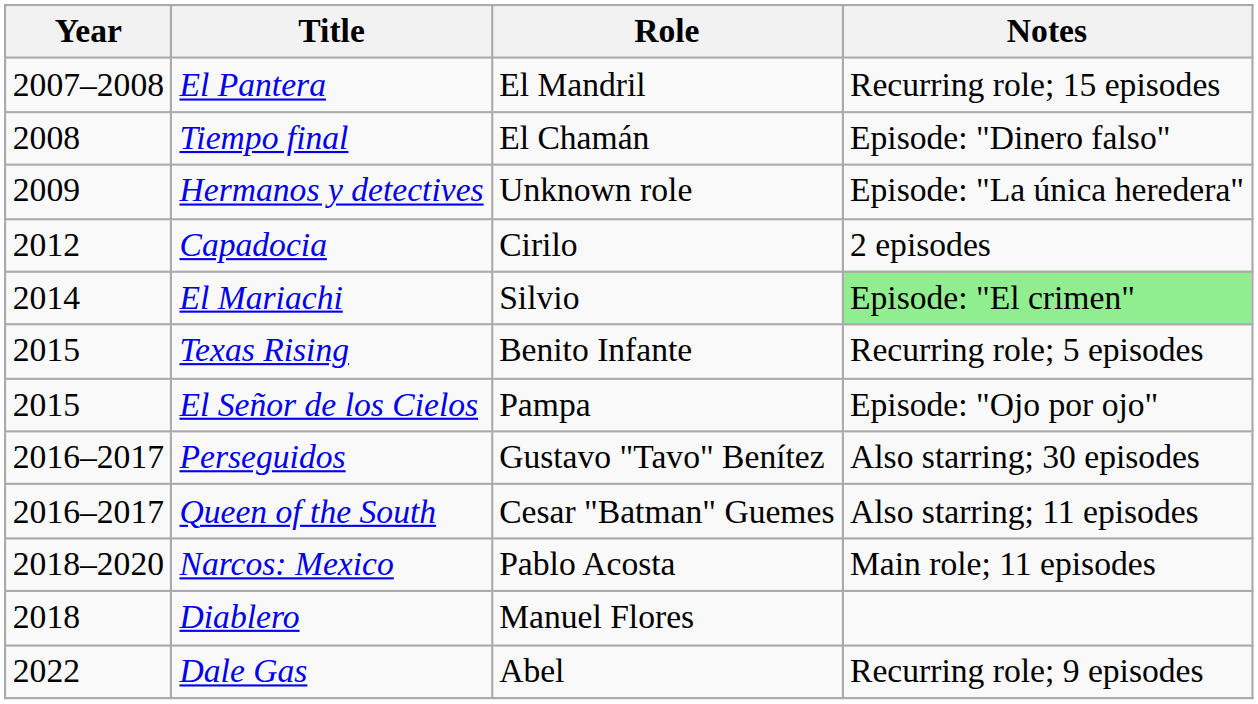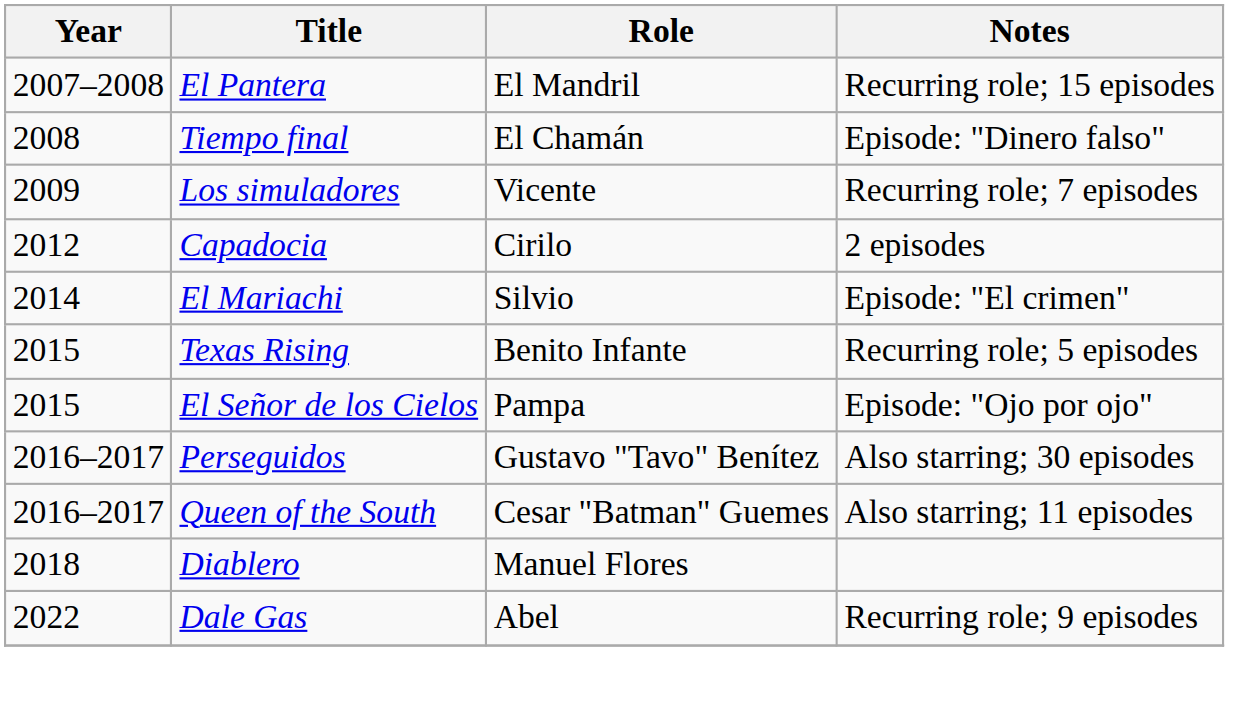 <table class="wikitable sortable">
 <tr>
 <th>Year</th>
 <th>Title</th>
 <th>Role</th>
 <th class="unsortable">Notes</th>
 </tr>
 <tr>
 <td>2007–2008</td>
 <td><em><a href='#'>El Pantera</a></em></td>
 <td>El Mandril</td>
 <td>Recurring role; 15 episodes</td>
 </tr>
 <tr>
 <td>2008</td>
 <td><em><a href='#'>Tiempo final</a></em></td>
 <td>El Chamán</td>
 <td>Episode: "Dinero falso"</td>
 </tr>
 <tr>
 <td>2009</td>
-<td><em><a href='#'>Hermanos y detectives</a></em></td>
-<td>Unknown role</td>
-<td>Episode: "La única heredera"</td>
+<td><em><a href='#'>Los simuladores</a></em></td>
+<td>Vicente</td>
+<td>Recurring role; 7 episodes</td>
 </tr>
 <tr>
 <td>2012</td>
 <td><em><a href='#'>Capadocia</a></em></td>
 <td>Cirilo</td>
 <td>2 episodes</td>
 </tr>
 <tr>
 <td>2014</td>
 <td><em><a href='#'>El Mariachi</a></em></td>
 <td>Silvio</td>
-<td style="background: lightgreen;">Episode: "El crimen"</td>
+<td>Episode: "El crimen"</td>
 </tr>
 <tr>
 <td>2015</td>
 <td><em><a href='#'>Texas Rising</a></em></td>
 <td>Benito Infante</td>
 <td>Recurring role; 5 episodes</td>
 </tr>
 <tr>
 <td>2015</td>
 <td><em><a href='#'>El Señor de los Cielos</a></em></td>
 <td>Pampa</td>
 <td>Episode: "Ojo por ojo"</td>
 </tr>
 <tr>
 <td>2016–2017</td>
 <td><em><a href='#'>Perseguidos</a></em></td>
 <td>Gustavo "Tavo" Benítez</td>
 <td>Also starring; 30 episodes</td>
 </tr>
 <tr>
 <td>2016–2017</td>
 <td><em><a href='#'>Queen of the South</a></em></td>
 <td>Cesar "Batman" Guemes</td>
 <td>Also starring; 11 episodes</td>
 </tr>
 <tr>
-<td>2018–2020</td>
-<td><em><a href='#'>Narcos: Mexico</a></em></td>
-<td>Pablo Acosta</td>
-<td>Main role; 11 episodes</td>
-</tr>
-<tr>
 <td>2018</td>
 <td><em><a href='#'>Diablero</a></em></td>
 <td>Manuel Flores</td>
 </tr>
 <tr>
 <td>2022</td>
 <td><em><a href='#'>Dale Gas</a></em></td>
 <td>Abel</td>
 <td>Recurring role; 9 episodes</td>
 </tr>
 <tr>
 </tr>
 </table>
